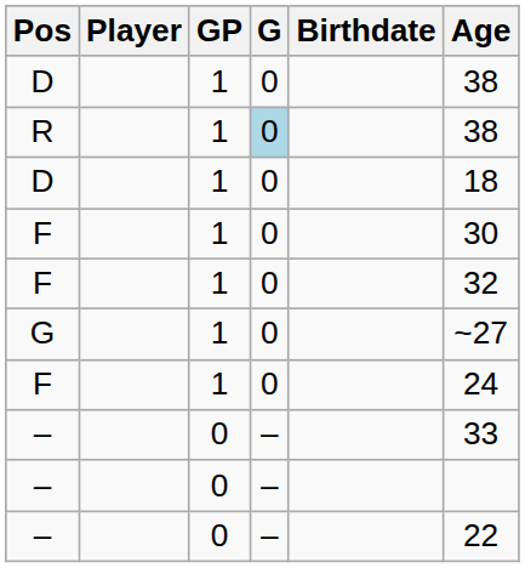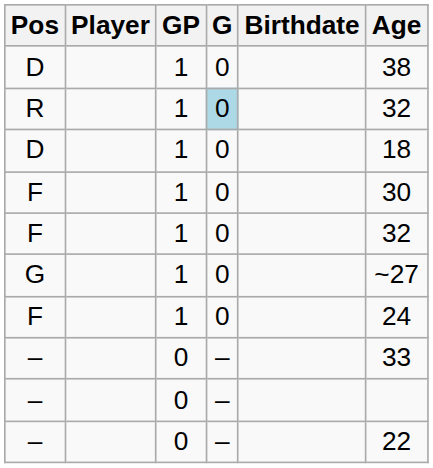 <table class="wikitable sortable" style="text-align:center;">
 <tr>
 <th>Pos</th>
 <th>Player</th>
 <th>GP</th>
 <th>G</th>
 <th>Birthdate</th>
 <th>Age</th>
 </tr>
 <tr>
 <td>D</td>
 <td align="left"></td>
 <td>1</td>
 <td>0</td>
 <td align="right"></td>
 <td>38</td>
 </tr>
 <tr>
 <td>R</td>
 <td align="left"></td>
 <td>1</td>
 <td style="background: lightblue;">0</td>
 <td align="right"></td>
-<td>38</td>
+<td>32</td>
 </tr>
 <tr>
 <td>D</td>
 <td align="left"></td>
 <td>1</td>
 <td>0</td>
 <td align="right"></td>
 <td>18</td>
 </tr>
 <tr>
 <td>F</td>
 <td align="left"></td>
 <td>1</td>
 <td>0</td>
 <td align="right"></td>
 <td>30</td>
 </tr>
 <tr>
 <td>F</td>
 <td align="left"></td>
 <td>1</td>
 <td>0</td>
 <td align="right"></td>
 <td>32</td>
 </tr>
 <tr>
 <td>G</td>
 <td align="left"></td>
 <td>1</td>
 <td>0</td>
 <td align="right"></td>
 <td>~27</td>
 </tr>
 <tr>
 <td>F</td>
 <td align="left"></td>
 <td>1</td>
 <td>0</td>
 <td align="right"></td>
 <td>24</td>
 </tr>
 <tr>
 <td>–</td>
 <td align="left"></td>
 <td>0</td>
 <td>–</td>
 <td align="right"></td>
 <td>33</td>
 </tr>
 <tr>
 <td>–</td>
 <td align="left"></td>
 <td>0</td>
 <td>–</td>
 <td align="right"></td>
 <td></td>
 </tr>
 <tr>
 <td>–</td>
 <td align="left"></td>
 <td>0</td>
 <td>–</td>
 <td align="right"></td>
 <td>22</td>
 </tr>
 </table>
